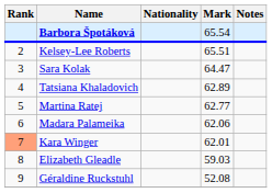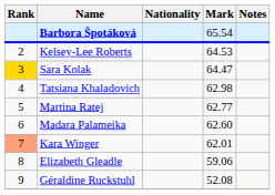 <table class="wikitable sortable" style="text-align:center">
 <tr>
 <th>Rank</th>
 <th>Name</th>
 <th>Nationality</th>
 <th>Mark</th>
 <th>Notes</th>
 </tr>
 <tr bgcolor=#daefff>
 <td></td>
 <td align=left><strong><a href='#'>Barbora Špotáková</a></strong></td>
 <td align=left><strong></strong></td>
 <td>65.54</td>
 <td></td>
 </tr>
 <tr style="border-top:3px solid blue;">
 <td>2</td>
 <td align=left><a href='#'>Kelsey-Lee Roberts</a></td>
 <td align=left></td>
-<td>65.51</td>
+<td>64.53</td>
 <td></td>
 </tr>
 <tr>
-<td>3</td>
+<td style="background: gold;">3</td>
 <td align=left><a href='#'>Sara Kolak</a></td>
 <td align=left></td>
 <td>64.47</td>
 <td></td>
 </tr>
 <tr>
 <td>4</td>
 <td align=left><a href='#'>Tatsiana Khaladovich</a></td>
 <td align=left></td>
-<td>62.89</td>
+<td>62.98</td>
 <td></td>
 </tr>
 <tr>
 <td>5</td>
 <td align=left><a href='#'>Martina Ratej</a></td>
 <td align=left></td>
 <td>62.77</td>
 <td></td>
 </tr>
 <tr>
 <td>6</td>
 <td align=left><a href='#'>Madara Palameika</a></td>
 <td align=left></td>
-<td>62.06</td>
+<td>62.60</td>
 <td></td>
 </tr>
 <tr>
 <td style="background: lightsalmon;">7</td>
 <td align=left><a href='#'>Kara Winger</a></td>
 <td align=left></td>
 <td>62.01</td>
 <td></td>
 </tr>
 <tr>
 <td>8</td>
 <td align=left><a href='#'>Elizabeth Gleadle</a></td>
 <td align=left></td>
-<td>59.03</td>
+<td>59.06</td>
 <td></td>
 </tr>
 <tr>
 <td>9</td>
 <td align=left><a href='#'>Géraldine Ruckstuhl</a></td>
 <td align=left></td>
 <td>52.08</td>
 <td></td>
 </tr>
 <tr>
 </tr>
 </table>
